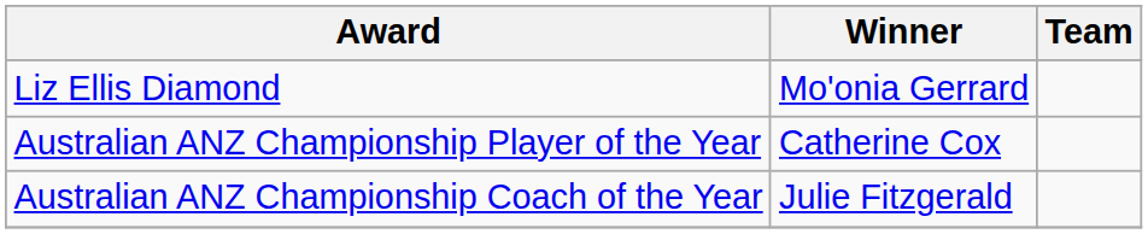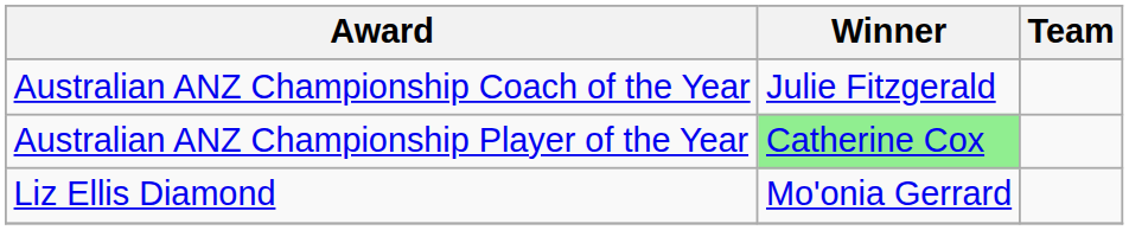 <table class="wikitable collapsible">
 <tr>
 <th>Award</th>
 <th>Winner</th>
 <th>Team</th>
 </tr>
 <tr>
+<td><a href='#'>Australian ANZ Championship Coach of the Year</a></td>
+<td> <a href='#'>Julie Fitzgerald</a></td>
+<td></td>
+</tr>
+<tr>
+<td><a href='#'>Australian ANZ Championship Player of the Year</a></td>
+<td style="background: lightgreen;"> <a href='#'>Catherine Cox</a></td>
+<td></td>
+</tr>
+<tr>
 <td><a href='#'>Liz Ellis Diamond</a></td>
 <td> <a href='#'>Mo'onia Gerrard</a></td>
 <td></td>
 </tr>
 <tr>
-<td><a href='#'>Australian ANZ Championship Player of the Year</a></td>
-<td> <a href='#'>Catherine Cox</a></td>
-<td></td>
-</tr>
-<tr>
-<td><a href='#'>Australian ANZ Championship Coach of the Year</a></td>
-<td> <a href='#'>Julie Fitzgerald</a></td>
-<td></td>
-</tr>
-<tr>
 </tr>
 </table>
